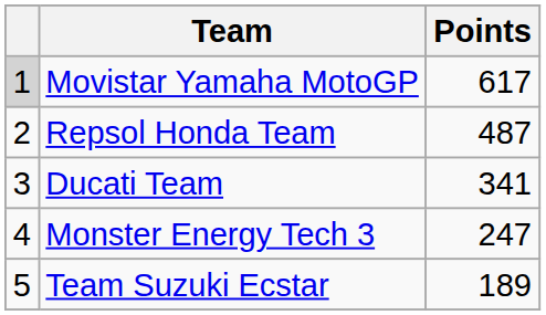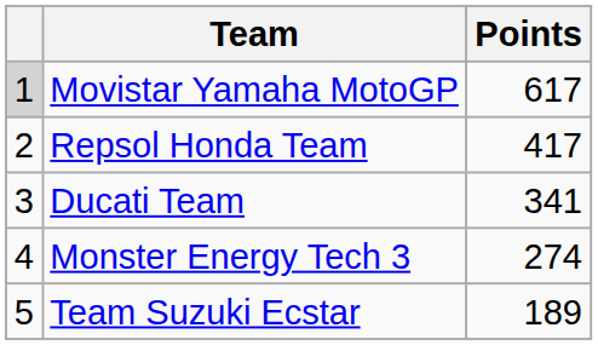 <table class="wikitable" style="font-size: 95%;">
 <tr>
 <th scope=col></th>
 <th scope=col>Team</th>
 <th scope=col>Points</th>
 </tr>
 <tr>
 <td align=center style="background: lightgrey;">1</td>
 <td> <a href='#'>Movistar Yamaha MotoGP</a></td>
 <td align=right>617</td>
 </tr>
 <tr>
 <td align=center>2</td>
 <td> <a href='#'>Repsol Honda Team</a></td>
-<td align=right>487</td>
+<td align=right>417</td>
 </tr>
 <tr>
 <td align=center>3</td>
 <td> <a href='#'>Ducati Team</a></td>
 <td align=right>341</td>
 </tr>
 <tr>
 <td align=center>4</td>
 <td> <a href='#'>Monster Energy Tech 3</a></td>
-<td align=right>247</td>
+<td align=right>274</td>
 </tr>
 <tr>
 <td align=center>5</td>
 <td> <a href='#'>Team Suzuki Ecstar</a></td>
 <td align=right>189</td>
 </tr>
 </table>
